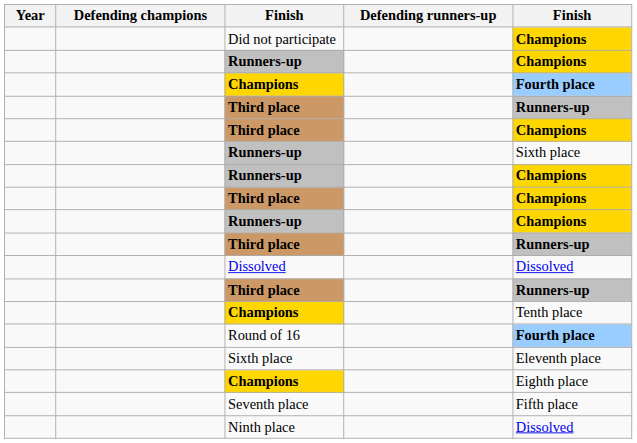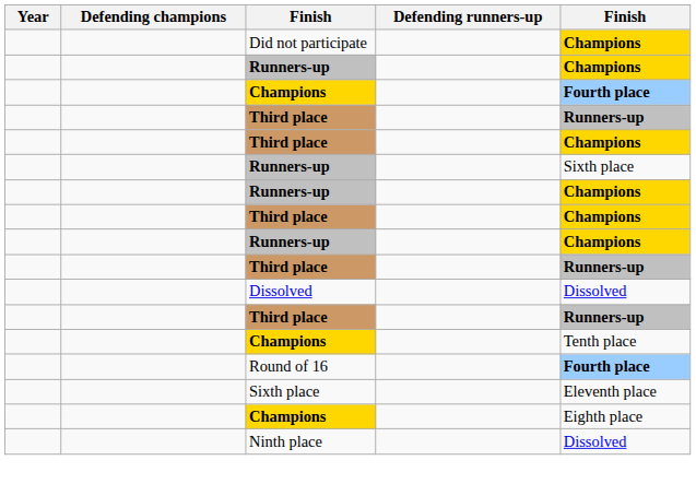 <table class="wikitable">
 <tr>
 <th width="50">Year</th>
 <th width="180">Defending champions</th>
 <th width="125">Finish</th>
 <th width="180">Defending runners-up</th>
 <th width="125">Finish</th>
 </tr>
 <tr>
 <td></td>
 <td></td>
 <td>Did not participate</td>
 <td></td>
 <td bgcolor="gold"><strong>Champions</strong></td>
 </tr>
 <tr>
 <td></td>
 <td></td>
 <td bgcolor="silver"><strong>Runners-up</strong></td>
 <td></td>
 <td bgcolor="gold"><strong>Champions</strong></td>
 </tr>
 <tr>
 <td></td>
 <td></td>
 <td bgcolor="gold"><strong>Champions</strong></td>
 <td></td>
 <td bgcolor="#9acdff"><strong>Fourth place</strong></td>
 </tr>
 <tr>
 <td></td>
 <td></td>
 <td bgcolor="#cc9966"><strong>Third place</strong></td>
 <td></td>
 <td bgcolor="silver"><strong>Runners-up</strong></td>
 </tr>
 <tr>
 <td></td>
 <td></td>
 <td bgcolor="#cc9966"><strong>Third place</strong></td>
 <td></td>
 <td bgcolor="gold"><strong>Champions</strong></td>
 </tr>
 <tr>
 <td></td>
 <td></td>
 <td bgcolor="silver"><strong>Runners-up</strong></td>
 <td></td>
 <td>Sixth place</td>
 </tr>
 <tr>
 <td></td>
 <td></td>
 <td bgcolor="silver"><strong>Runners-up</strong></td>
 <td></td>
 <td bgcolor="gold"><strong>Champions</strong></td>
 </tr>
 <tr>
 <td></td>
 <td></td>
 <td bgcolor="#cc9966"><strong>Third place</strong></td>
 <td></td>
 <td bgcolor="gold"><strong>Champions</strong></td>
 </tr>
 <tr>
 <td></td>
 <td></td>
 <td bgcolor="silver"><strong>Runners-up</strong></td>
 <td></td>
 <td bgcolor="gold"><strong>Champions</strong></td>
 </tr>
 <tr>
 <td></td>
 <td></td>
 <td bgcolor="#cc9966"><strong>Third place</strong></td>
 <td></td>
 <td bgcolor="silver"><strong>Runners-up</strong></td>
 </tr>
 <tr>
 <td></td>
 <td></td>
 <td><a href='#'>Dissolved</a></td>
 <td></td>
 <td><a href='#'>Dissolved</a></td>
 </tr>
 <tr>
 <td></td>
 <td></td>
 <td bgcolor="#cc9966"><strong>Third place</strong></td>
 <td></td>
 <td bgcolor="silver"><strong>Runners-up</strong></td>
 </tr>
 <tr>
 <td></td>
 <td></td>
 <td bgcolor="gold"><strong>Champions</strong></td>
 <td></td>
 <td>Tenth place</td>
 </tr>
 <tr>
 <td></td>
 <td></td>
 <td>Round of 16</td>
 <td></td>
 <td bgcolor="#9acdff"><strong>Fourth place</strong></td>
 </tr>
 <tr>
 <td></td>
 <td></td>
 <td>Sixth place</td>
 <td></td>
 <td>Eleventh place</td>
 </tr>
 <tr>
 <td></td>
 <td></td>
 <td bgcolor="gold"><strong>Champions</strong></td>
 <td></td>
 <td>Eighth place</td>
 </tr>
 <tr>
 <td></td>
 <td></td>
-<td>Seventh place</td>
-<td></td>
-<td>Fifth place</td>
-</tr>
-<tr>
-<td></td>
-<td></td>
 <td>Ninth place</td>
 <td></td>
 <td><a href='#'>Dissolved</a></td>
 </tr>
 </table>
